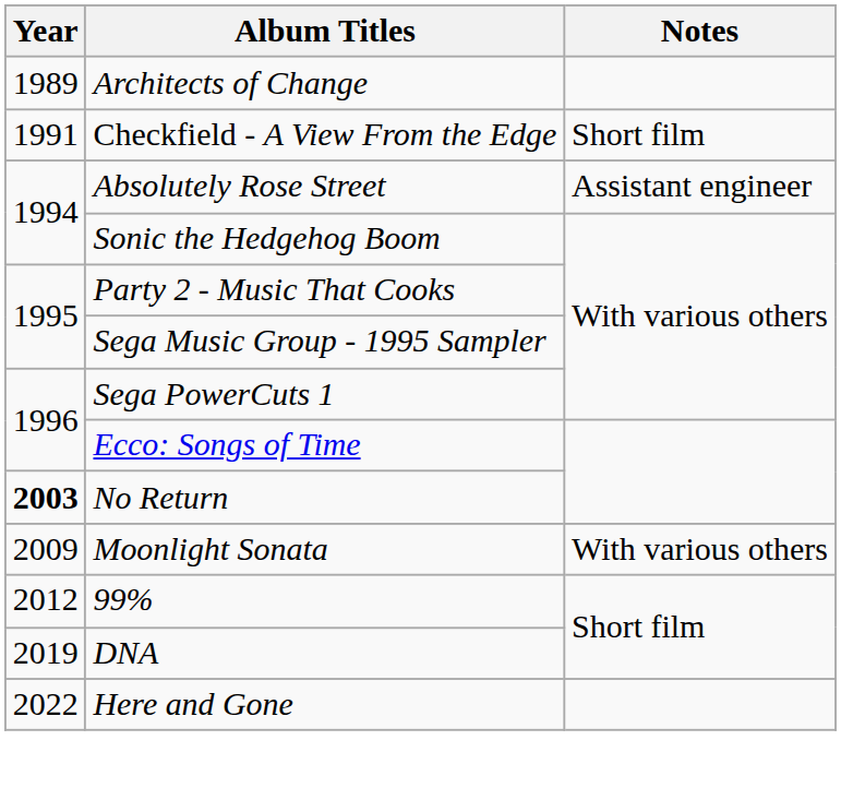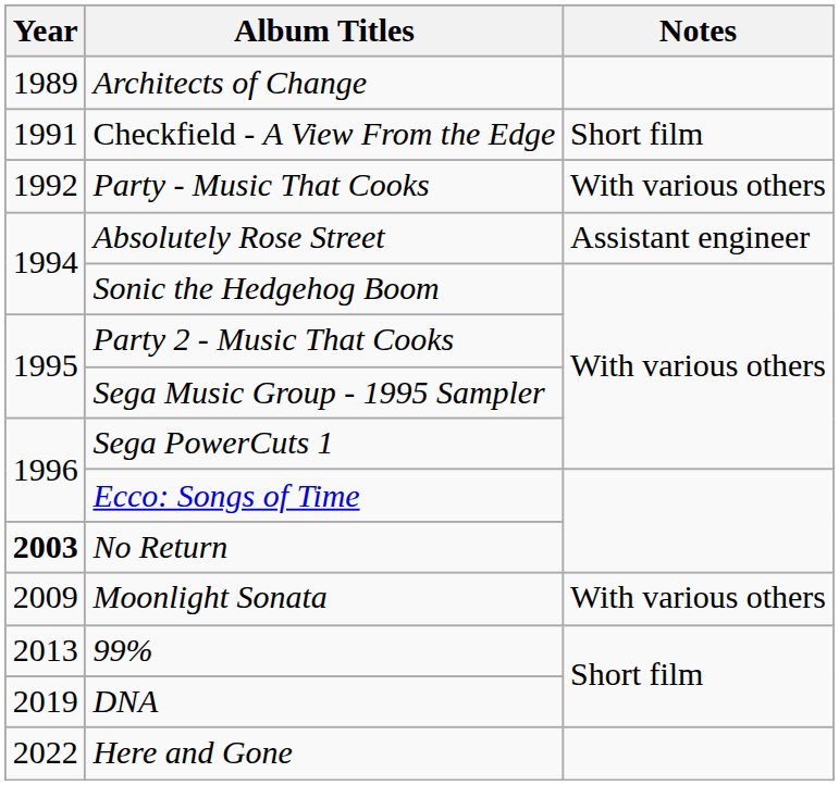 <table class="wikitable sortable">
 <tr>
 <th>Year</th>
 <th>Album Titles</th>
 <th>Notes</th>
 </tr>
 <tr>
 <td>1989</td>
 <td><em>Architects of Change</em></td>
 <td></td>
 </tr>
 <tr>
 <td>1991</td>
 <td>Checkfield - <em>A View From the Edge</em></td>
 <td>Short film</td>
+</tr>
+<tr>
+<td>1992</td>
+<td><em>Party - Music That Cooks</em></td>
+<td>With various others</td>
 </tr>
 <tr>
 <td rowspan="2">1994</td>
 <td><em>Absolutely Rose Street</em></td>
 <td>Assistant engineer</td>
 </tr>
 <tr>
 <td><em>Sonic the Hedgehog Boom</em></td>
 <td rowspan="4">With various others</td>
 </tr>
 <tr>
 <td rowspan = "2">1995</td>
 <td><em>Party 2 - Music That Cooks</em></td>
 </tr>
 <tr>
 <td><em>Sega Music Group - 1995 Sampler</em></td>
 </tr>
 <tr>
 <td rowspan = "2">1996</td>
 <td><em>Sega PowerCuts 1</em></td>
 </tr>
 <tr>
 <td><em><a href='#'>Ecco: Songs of Time</a></em></td>
 <td rowspan="2"></td>
 </tr>
 <tr>
 <td><strong>2003</strong></td>
 <td><em>No Return</em></td>
 </tr>
 <tr>
 <td>2009</td>
 <td><em>Moonlight Sonata</em></td>
 <td>With various others</td>
 </tr>
 <tr>
-<td>2012</td>
+<td>2013</td>
 <td><em>99%</em></td>
 <td rowspan="2">Short film</td>
 </tr>
 <tr>
 <td>2019</td>
 <td><em>DNA</em></td>
 </tr>
 <tr>
 <td>2022</td>
 <td><em>Here and Gone</em></td>
 </tr>
 </table>
